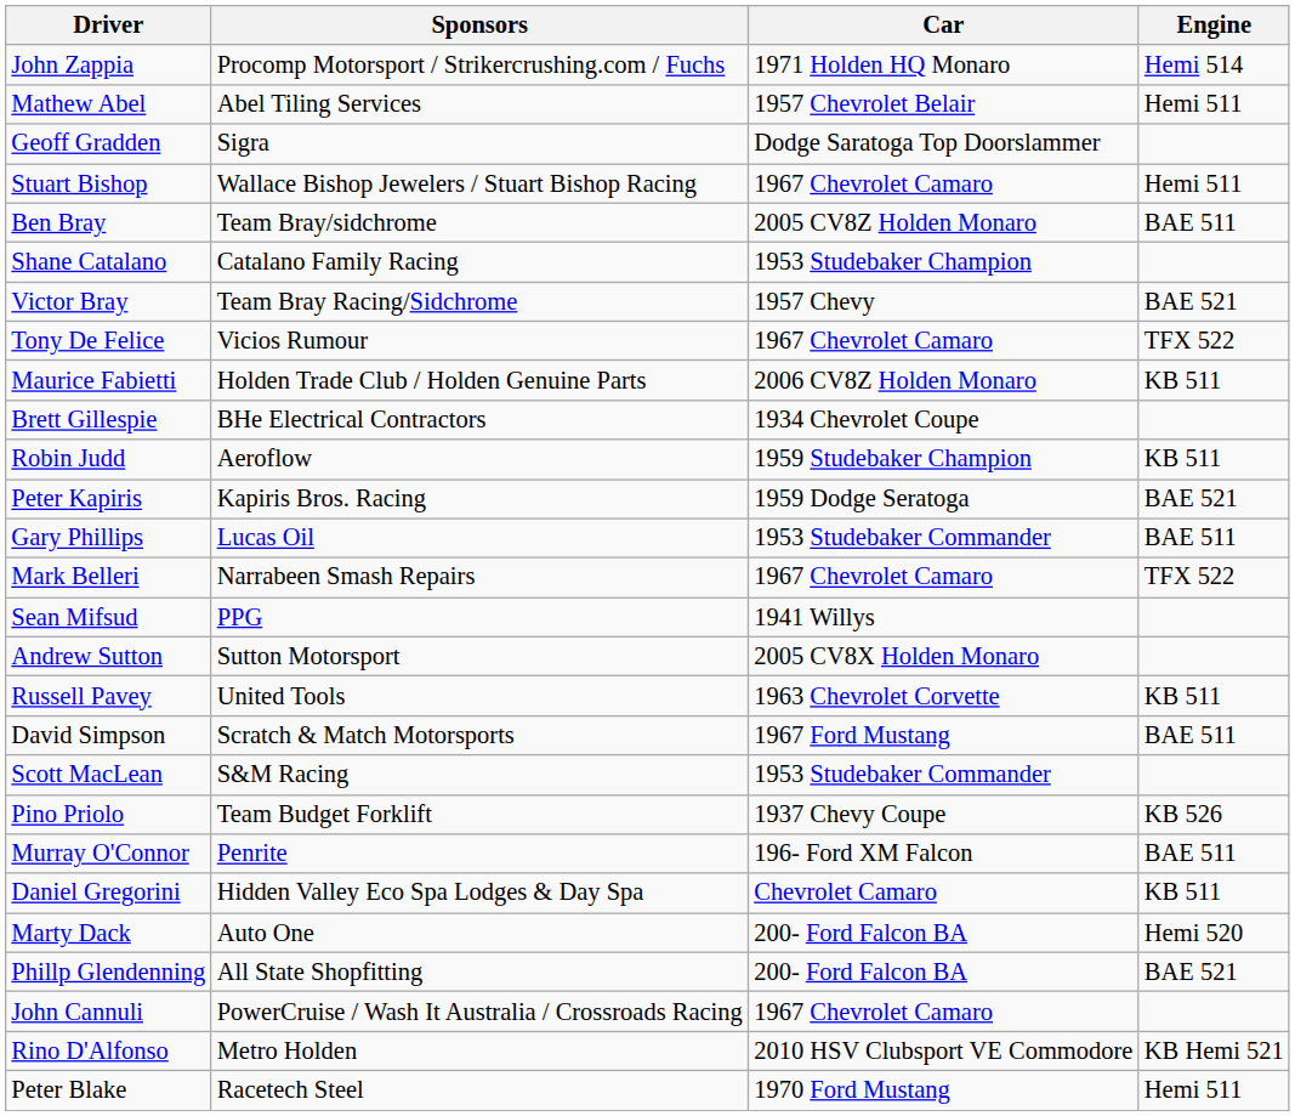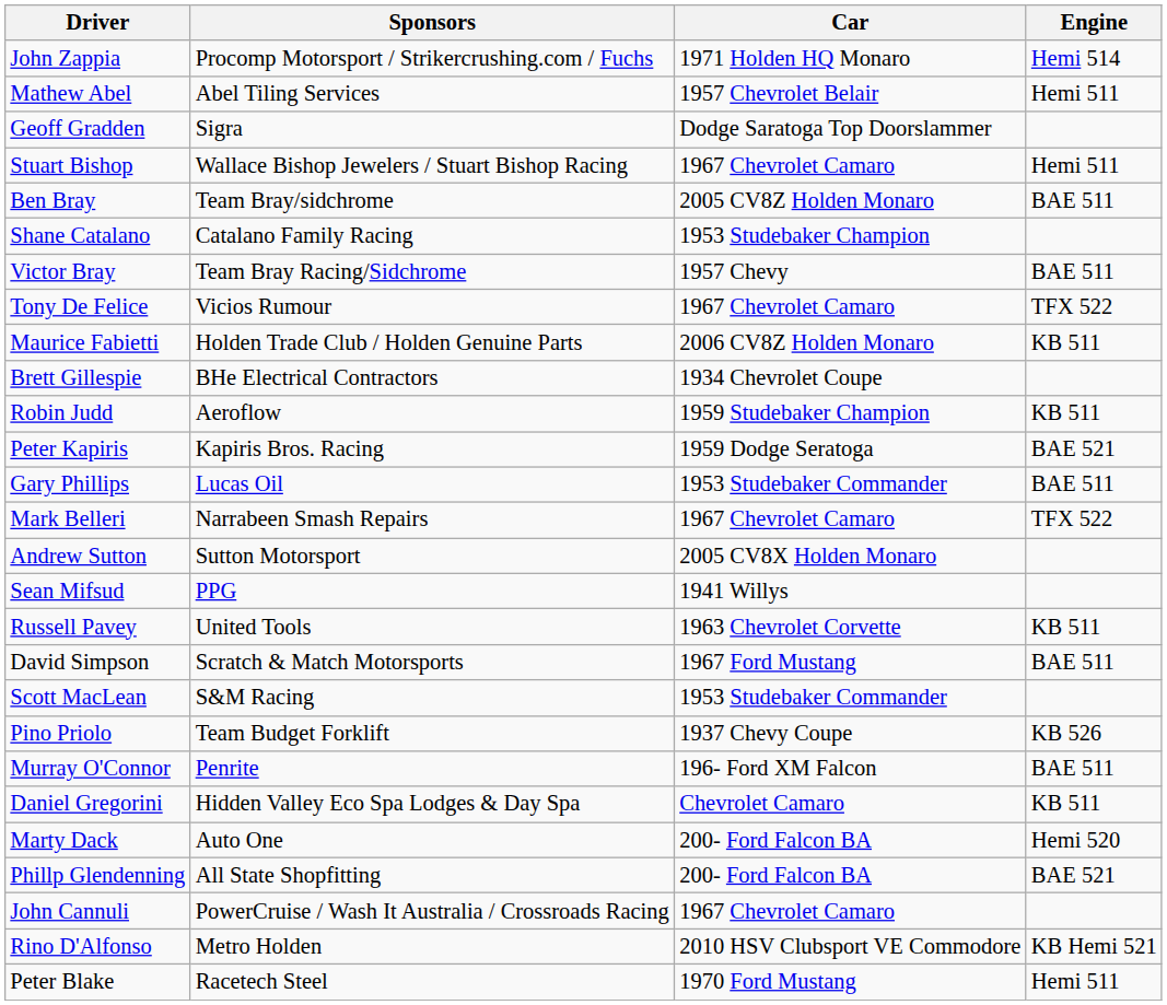 <table class="wikitable sortable">
 <tr>
 <th>Driver</th>
 <th>Sponsors</th>
 <th>Car</th>
 <th>Engine</th>
 </tr>
 <tr>
 <td><a href='#'>John Zappia</a></td>
 <td>Procomp Motorsport / Strikercrushing.com / <a href='#'>Fuchs</a></td>
 <td>1971 <a href='#'>Holden HQ</a> Monaro</td>
 <td><a href='#'>Hemi</a> 514</td>
 </tr>
 <tr>
 <td><a href='#'>Mathew Abel</a></td>
 <td>Abel Tiling Services</td>
 <td>1957 <a href='#'>Chevrolet Belair</a></td>
 <td>Hemi 511</td>
 </tr>
 <tr>
 <td><a href='#'>Geoff Gradden</a></td>
 <td>Sigra</td>
 <td>Dodge Saratoga Top Doorslammer</td>
 <td></td>
 </tr>
 <tr>
 <td><a href='#'>Stuart Bishop</a></td>
 <td>Wallace Bishop Jewelers / Stuart Bishop Racing</td>
 <td>1967 <a href='#'>Chevrolet Camaro</a></td>
 <td>Hemi 511</td>
 </tr>
 <tr>
 <td><a href='#'>Ben Bray</a></td>
 <td>Team Bray/sidchrome</td>
 <td>2005 CV8Z <a href='#'>Holden Monaro</a></td>
 <td>BAE 511</td>
 </tr>
 <tr>
 <td><a href='#'>Shane Catalano</a></td>
 <td>Catalano Family Racing</td>
 <td>1953 <a href='#'>Studebaker Champion</a></td>
 <td></td>
 </tr>
 <tr>
 <td><a href='#'>Victor Bray</a></td>
 <td>Team Bray Racing/<a href='#'>Sidchrome</a></td>
 <td>1957 Chevy</td>
-<td>BAE 521</td>
+<td>BAE 511</td>
 </tr>
 <tr>
 <td><a href='#'>Tony De Felice</a></td>
 <td>Vicios Rumour</td>
 <td>1967 <a href='#'>Chevrolet Camaro</a></td>
 <td>TFX 522</td>
 </tr>
 <tr>
 <td><a href='#'>Maurice Fabietti</a></td>
 <td>Holden Trade Club / Holden Genuine Parts</td>
 <td>2006 CV8Z <a href='#'>Holden Monaro</a></td>
 <td>KB 511</td>
 </tr>
 <tr>
 <td><a href='#'>Brett Gillespie</a></td>
 <td>BHe Electrical Contractors</td>
 <td>1934 Chevrolet Coupe</td>
 <td></td>
 </tr>
 <tr>
 <td><a href='#'>Robin Judd</a></td>
 <td>Aeroflow</td>
 <td>1959 <a href='#'>Studebaker Champion</a></td>
 <td>KB 511</td>
 </tr>
 <tr>
 <td><a href='#'>Peter Kapiris</a></td>
 <td>Kapiris Bros. Racing</td>
 <td>1959 Dodge Seratoga</td>
 <td>BAE 521</td>
 </tr>
 <tr>
 <td><a href='#'>Gary Phillips</a></td>
 <td><a href='#'>Lucas Oil</a></td>
 <td>1953 <a href='#'>Studebaker Commander</a></td>
 <td>BAE 511</td>
 </tr>
 <tr>
 <td><a href='#'>Mark Belleri</a></td>
 <td>Narrabeen Smash Repairs</td>
 <td>1967 <a href='#'>Chevrolet Camaro</a></td>
 <td>TFX 522</td>
 </tr>
 <tr>
+<td><a href='#'>Andrew Sutton</a></td>
+<td>Sutton Motorsport</td>
+<td>2005 CV8X <a href='#'>Holden Monaro</a></td>
+<td></td>
+</tr>
+<tr>
 <td><a href='#'>Sean Mifsud</a></td>
 <td><a href='#'>PPG</a></td>
 <td>1941 Willys</td>
-<td></td>
-</tr>
-<tr>
-<td><a href='#'>Andrew Sutton</a></td>
-<td>Sutton Motorsport</td>
-<td>2005 CV8X <a href='#'>Holden Monaro</a></td>
 <td></td>
 </tr>
 <tr>
 <td><a href='#'>Russell Pavey</a></td>
 <td>United Tools</td>
 <td>1963 <a href='#'>Chevrolet Corvette</a></td>
 <td>KB 511</td>
 </tr>
 <tr>
 <td>David Simpson</td>
 <td>Scratch & Match Motorsports</td>
 <td>1967 <a href='#'>Ford Mustang</a></td>
 <td>BAE 511</td>
 </tr>
 <tr>
 <td><a href='#'>Scott MacLean</a></td>
 <td>S&M Racing</td>
 <td>1953 <a href='#'>Studebaker Commander</a></td>
 <td></td>
 </tr>
 <tr>
 <td><a href='#'>Pino Priolo</a></td>
 <td>Team Budget Forklift</td>
 <td>1937 Chevy Coupe</td>
 <td>KB 526</td>
 </tr>
 <tr>
 <td><a href='#'>Murray O'Connor</a></td>
 <td><a href='#'>Penrite</a></td>
 <td>196- Ford XM Falcon</td>
 <td>BAE 511</td>
 </tr>
 <tr>
 <td><a href='#'>Daniel Gregorini</a></td>
 <td>Hidden Valley Eco Spa Lodges & Day Spa</td>
 <td><a href='#'>Chevrolet Camaro</a></td>
 <td>KB 511</td>
 </tr>
 <tr>
 <td><a href='#'>Marty Dack</a></td>
 <td>Auto One</td>
 <td>200- <a href='#'>Ford Falcon BA</a></td>
 <td>Hemi 520</td>
 </tr>
 <tr>
 <td><a href='#'>Phillp Glendenning</a></td>
 <td>All State Shopfitting</td>
 <td>200- <a href='#'>Ford Falcon BA</a></td>
 <td>BAE 521</td>
 </tr>
 <tr>
 <td><a href='#'>John Cannuli</a></td>
 <td>PowerCruise / Wash It Australia / Crossroads Racing</td>
 <td>1967 <a href='#'>Chevrolet Camaro</a></td>
 <td></td>
 </tr>
 <tr>
 <td><a href='#'>Rino D'Alfonso</a></td>
 <td>Metro Holden</td>
 <td>2010 HSV Clubsport VE Commodore</td>
 <td>KB Hemi 521</td>
 </tr>
 <tr>
 <td>Peter Blake</td>
 <td>Racetech Steel</td>
 <td>1970 <a href='#'>Ford Mustang</a></td>
 <td>Hemi 511</td>
 </tr>
 </table>
